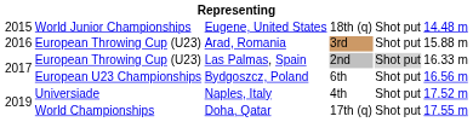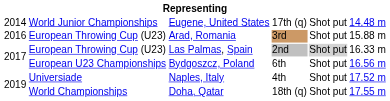 <table>
 <tr>
 <th colspan="6">Representing </th>
 </tr>
 <tr>
-<td>2015</td>
+<td>2014</td>
 <td><a href='#'>World Junior Championships</a></td>
 <td><a href='#'>Eugene, United States</a></td>
-<td>18th (q)</td>
+<td>17th (q)</td>
 <td>Shot put</td>
 <td><a href='#'>14.48 m</a></td>
 </tr>
 <tr>
 <td>2016</td>
 <td><a href='#'>European Throwing Cup</a> (U23)</td>
 <td><a href='#'>Arad, Romania</a></td>
 <td bgcolor=cc9966>3rd</td>
 <td>Shot put</td>
 <td>15.88 m</td>
 </tr>
 <tr>
 <td rowspan=2>2017</td>
 <td><a href='#'>European Throwing Cup</a> (U23)</td>
 <td><a href='#'>Las Palmas</a>, <a href='#'>Spain</a></td>
 <td bgcolor=silver>2nd</td>
 <td style="background: lightgrey;">Shot put</td>
 <td>16.33 m</td>
 </tr>
 <tr>
 <td><a href='#'>European U23 Championships</a></td>
 <td><a href='#'>Bydgoszcz, Poland</a></td>
 <td>6th</td>
 <td>Shot put</td>
 <td><a href='#'>16.56 m</a></td>
 </tr>
 <tr>
 <td rowspan=2>2019</td>
 <td><a href='#'>Universiade</a></td>
 <td><a href='#'>Naples, Italy</a></td>
 <td>4th</td>
 <td>Shot put</td>
 <td><a href='#'>17.52 m</a></td>
 </tr>
 <tr>
 <td><a href='#'>World Championships</a></td>
 <td><a href='#'>Doha, Qatar</a></td>
-<td>17th (q)</td>
+<td>18th (q)</td>
 <td>Shot put</td>
 <td><a href='#'>17.55 m</a></td>
 </tr>
 </table>
